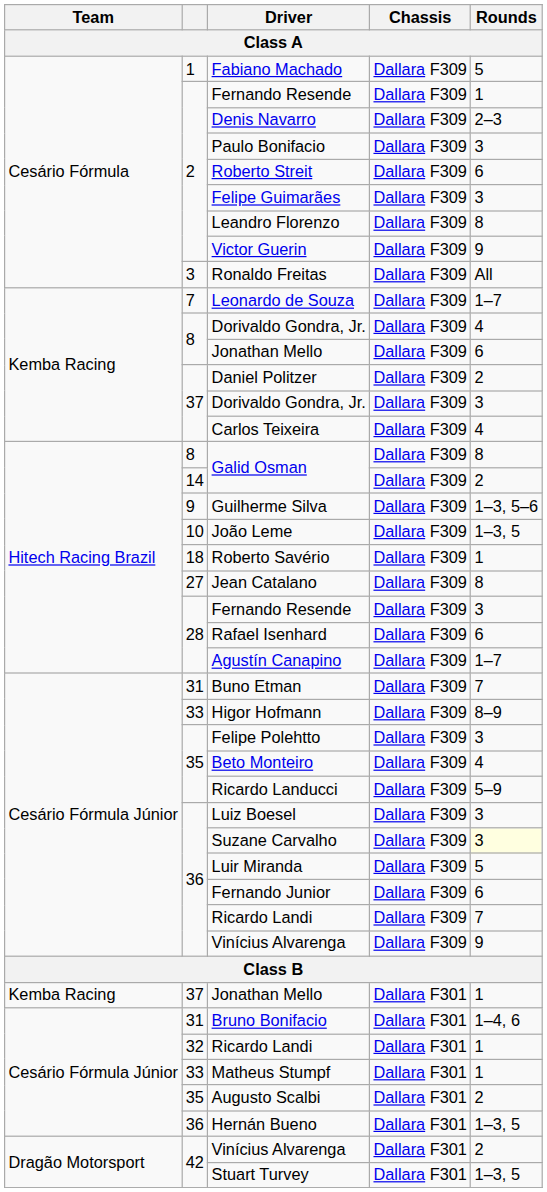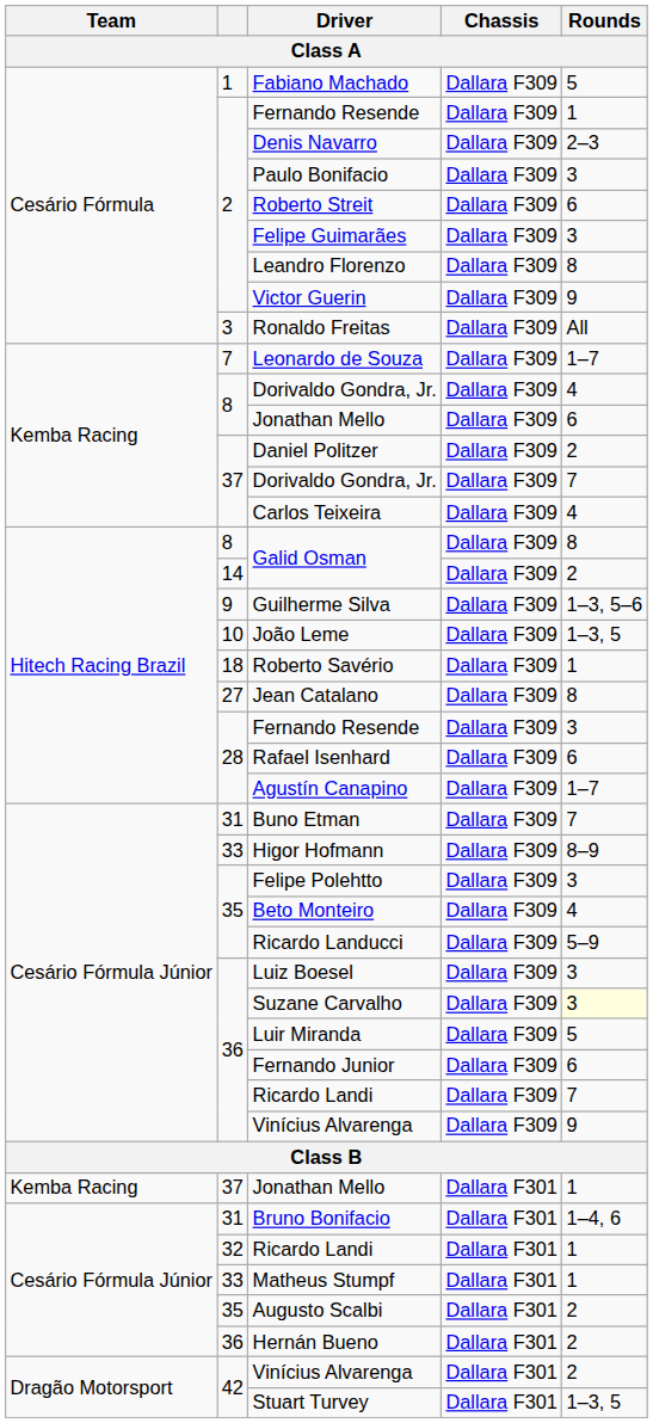 <table class="wikitable" style="font-size: 85%;">
 <tr>
 <th>Team</th>
 <th></th>
 <th>Driver</th>
 <th>Chassis</th>
 <th>Rounds</th>
 </tr>
 <tr>
 <th colspan=5>Class A</th>
 </tr>
 <tr>
 <td rowspan=9>Cesário Fórmula</td>
 <td>1</td>
 <td> <a href='#'>Fabiano Machado</a></td>
 <td><a href='#'>Dallara</a> F309</td>
 <td>5</td>
 </tr>
 <tr>
 <td rowspan=7>2</td>
 <td> Fernando Resende</td>
 <td><a href='#'>Dallara</a> F309</td>
 <td>1</td>
 </tr>
 <tr>
 <td> <a href='#'>Denis Navarro</a></td>
 <td><a href='#'>Dallara</a> F309</td>
 <td>2–3</td>
 </tr>
 <tr>
 <td> Paulo Bonifacio</td>
 <td><a href='#'>Dallara</a> F309</td>
 <td>3</td>
 </tr>
 <tr>
 <td> <a href='#'>Roberto Streit</a></td>
 <td><a href='#'>Dallara</a> F309</td>
 <td>6</td>
 </tr>
 <tr>
 <td> <a href='#'>Felipe Guimarães</a></td>
 <td><a href='#'>Dallara</a> F309</td>
 <td>3</td>
 </tr>
 <tr>
 <td> Leandro Florenzo</td>
 <td><a href='#'>Dallara</a> F309</td>
 <td>8</td>
 </tr>
 <tr>
 <td> <a href='#'>Victor Guerin</a></td>
 <td><a href='#'>Dallara</a> F309</td>
 <td>9</td>
 </tr>
 <tr>
 <td>3</td>
 <td> Ronaldo Freitas</td>
 <td><a href='#'>Dallara</a> F309</td>
 <td>All</td>
 </tr>
 <tr>
 <td rowspan=6>Kemba Racing</td>
 <td>7</td>
 <td> <a href='#'>Leonardo de Souza</a></td>
 <td><a href='#'>Dallara</a> F309</td>
 <td>1–7</td>
 </tr>
 <tr>
 <td rowspan=2>8</td>
 <td> Dorivaldo Gondra, Jr.</td>
 <td><a href='#'>Dallara</a> F309</td>
 <td>4</td>
 </tr>
 <tr>
 <td> Jonathan Mello</td>
 <td><a href='#'>Dallara</a> F309</td>
 <td>6</td>
 </tr>
 <tr>
 <td rowspan=3>37</td>
 <td> Daniel Politzer</td>
 <td><a href='#'>Dallara</a> F309</td>
 <td>2</td>
 </tr>
 <tr>
 <td> Dorivaldo Gondra, Jr.</td>
 <td><a href='#'>Dallara</a> F309</td>
-<td>3</td>
+<td>7</td>
 </tr>
 <tr>
 <td> Carlos Teixeira</td>
 <td><a href='#'>Dallara</a> F309</td>
 <td>4</td>
 </tr>
 <tr>
 <td rowspan=9><a href='#'>Hitech Racing Brazil</a></td>
 <td>8</td>
 <td rowspan=2> <a href='#'>Galid Osman</a></td>
 <td><a href='#'>Dallara</a> F309</td>
 <td>8</td>
 </tr>
 <tr>
 <td>14</td>
 <td><a href='#'>Dallara</a> F309</td>
 <td>2</td>
 </tr>
 <tr>
 <td>9</td>
 <td> Guilherme Silva</td>
 <td><a href='#'>Dallara</a> F309</td>
 <td>1–3, 5–6</td>
 </tr>
 <tr>
 <td>10</td>
 <td> João Leme</td>
 <td><a href='#'>Dallara</a> F309</td>
 <td>1–3, 5</td>
 </tr>
 <tr>
 <td>18</td>
 <td> Roberto Savério</td>
 <td><a href='#'>Dallara</a> F309</td>
 <td>1</td>
 </tr>
 <tr>
 <td>27</td>
 <td> Jean Catalano</td>
 <td><a href='#'>Dallara</a> F309</td>
 <td>8</td>
 </tr>
 <tr>
 <td rowspan=3>28</td>
 <td> Fernando Resende</td>
 <td><a href='#'>Dallara</a> F309</td>
 <td>3</td>
 </tr>
 <tr>
 <td> Rafael Isenhard</td>
 <td><a href='#'>Dallara</a> F309</td>
 <td>6</td>
 </tr>
 <tr>
 <td> <a href='#'>Agustín Canapino</a></td>
 <td><a href='#'>Dallara</a> F309</td>
 <td>1–7</td>
 </tr>
 <tr>
 <td rowspan=11>Cesário Fórmula Júnior</td>
 <td>31</td>
 <td> Buno Etman</td>
 <td><a href='#'>Dallara</a> F309</td>
 <td>7</td>
 </tr>
 <tr>
 <td>33</td>
 <td> Higor Hofmann</td>
 <td><a href='#'>Dallara</a> F309</td>
 <td>8–9</td>
 </tr>
 <tr>
 <td rowspan=3>35</td>
 <td> Felipe Polehtto</td>
 <td><a href='#'>Dallara</a> F309</td>
 <td>3</td>
 </tr>
 <tr>
 <td> <a href='#'>Beto Monteiro</a></td>
 <td><a href='#'>Dallara</a> F309</td>
 <td>4</td>
 </tr>
 <tr>
 <td> Ricardo Landucci</td>
 <td><a href='#'>Dallara</a> F309</td>
 <td>5–9</td>
 </tr>
 <tr>
 <td rowspan=6>36</td>
 <td> Luiz Boesel</td>
 <td><a href='#'>Dallara</a> F309</td>
 <td>3</td>
 </tr>
 <tr>
 <td> Suzane Carvalho</td>
 <td><a href='#'>Dallara</a> F309</td>
 <td style="background: lightyellow;">3</td>
 </tr>
 <tr>
 <td> Luir Miranda</td>
 <td><a href='#'>Dallara</a> F309</td>
 <td>5</td>
 </tr>
 <tr>
 <td> Fernando Junior</td>
 <td><a href='#'>Dallara</a> F309</td>
 <td>6</td>
 </tr>
 <tr>
 <td> Ricardo Landi</td>
 <td><a href='#'>Dallara</a> F309</td>
 <td>7</td>
 </tr>
 <tr>
 <td> Vinícius Alvarenga</td>
 <td><a href='#'>Dallara</a> F309</td>
 <td>9</td>
 </tr>
 <tr>
 <th colspan=5>Class B</th>
 </tr>
 <tr>
 <td>Kemba Racing</td>
 <td>37</td>
 <td> Jonathan Mello</td>
 <td><a href='#'>Dallara</a> F301</td>
 <td>1</td>
 </tr>
 <tr>
 <td rowspan=5>Cesário Fórmula Júnior</td>
 <td>31</td>
 <td> <a href='#'>Bruno Bonifacio</a></td>
 <td><a href='#'>Dallara</a> F301</td>
 <td>1–4, 6</td>
 </tr>
 <tr>
 <td>32</td>
 <td> Ricardo Landi</td>
 <td><a href='#'>Dallara</a> F301</td>
 <td>1</td>
 </tr>
 <tr>
 <td>33</td>
 <td> Matheus Stumpf</td>
 <td><a href='#'>Dallara</a> F301</td>
 <td>1</td>
 </tr>
 <tr>
 <td>35</td>
 <td> Augusto Scalbi</td>
 <td><a href='#'>Dallara</a> F301</td>
 <td>2</td>
 </tr>
 <tr>
 <td>36</td>
 <td> Hernán Bueno</td>
 <td><a href='#'>Dallara</a> F301</td>
-<td>1–3, 5</td>
+<td>2</td>
 </tr>
 <tr>
 <td rowspan=2>Dragão Motorsport</td>
 <td rowspan=2>42</td>
 <td> Vinícius Alvarenga</td>
 <td><a href='#'>Dallara</a> F301</td>
 <td>2</td>
 </tr>
 <tr>
 <td> Stuart Turvey</td>
 <td><a href='#'>Dallara</a> F301</td>
 <td>1–3, 5</td>
 </tr>
 <tr>
 </tr>
 </table>
